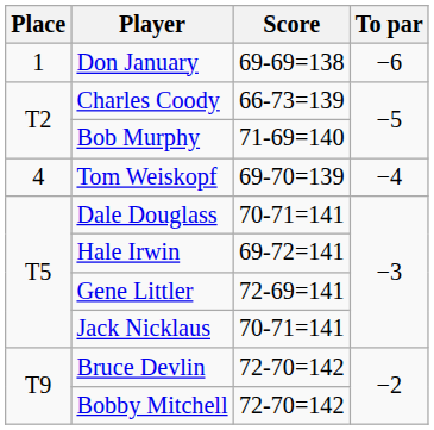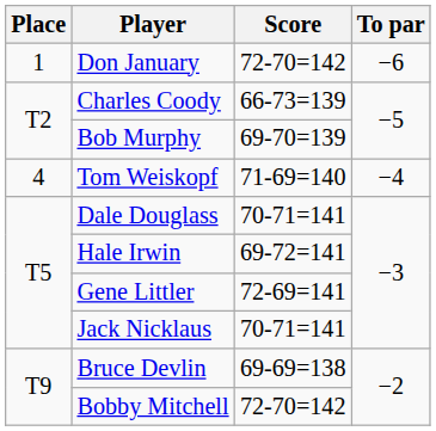 <table class="wikitable">
 <tr>
 <th>Place</th>
 <th>Player</th>
 <th>Score</th>
 <th>To par</th>
 </tr>
 <tr>
 <td align="center">1</td>
 <td> <a href='#'>Don January</a></td>
-<td>69-69=138</td>
+<td>72-70=142</td>
 <td align="center">−6</td>
 </tr>
 <tr>
 <td rowspan="2" align="center">T2</td>
 <td> <a href='#'>Charles Coody</a></td>
 <td>66-73=139</td>
 <td rowspan="2" align="center">−5</td>
 </tr>
 <tr>
 <td> <a href='#'>Bob Murphy</a></td>
-<td>71-69=140</td>
+<td>69-70=139</td>
 </tr>
 <tr>
 <td align="center">4</td>
 <td> <a href='#'>Tom Weiskopf</a></td>
-<td>69-70=139</td>
+<td>71-69=140</td>
 <td align="center">−4</td>
 </tr>
 <tr>
 <td rowspan="4" align="center">T5</td>
 <td> <a href='#'>Dale Douglass</a></td>
 <td>70-71=141</td>
 <td rowspan="4" align="center">−3</td>
 </tr>
 <tr>
 <td> <a href='#'>Hale Irwin</a></td>
 <td>69-72=141</td>
 </tr>
 <tr>
 <td> <a href='#'>Gene Littler</a></td>
 <td>72-69=141</td>
 </tr>
 <tr>
 <td> <a href='#'>Jack Nicklaus</a></td>
 <td>70-71=141</td>
 </tr>
 <tr>
 <td rowspan="2" align="center">T9</td>
 <td> <a href='#'>Bruce Devlin</a></td>
-<td>72-70=142</td>
+<td>69-69=138</td>
 <td rowspan="2" align="center">−2</td>
 </tr>
 <tr>
 <td> <a href='#'>Bobby Mitchell</a></td>
 <td>72-70=142</td>
 </tr>
 </table>
